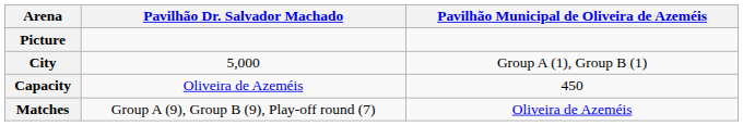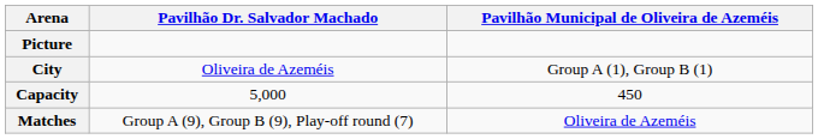 <table class="wikitable" width="800">
 <tr>
 <th>Arena</th>
 <th align="center"><a href='#'>Pavilhão Dr. Salvador Machado</a></th>
 <th align="center"><a href='#'>Pavilhão Municipal de Oliveira de Azeméis</a></th>
 </tr>
 <tr>
 <th>Picture</th>
 <td align="center"></td>
 <td align="center"></td>
 </tr>
 <tr>
 <th>City</th>
-<td align="center">5,000</td>
+<td align="center"><a href='#'>Oliveira de Azeméis</a></td>
 <td align="center">Group A (1), Group B (1)</td>
 </tr>
 <tr>
 <th>Capacity</th>
-<td align="center"><a href='#'>Oliveira de Azeméis</a></td>
+<td align="center">5,000</td>
 <td align="center">450</td>
 </tr>
 <tr>
 <th>Matches</th>
 <td align="center">Group A (9), Group B (9),  Play-off round (7)</td>
 <td align="center"><a href='#'>Oliveira de Azeméis</a></td>
 </tr>
 </table>
